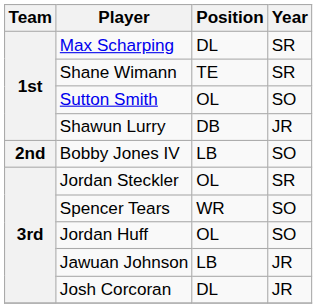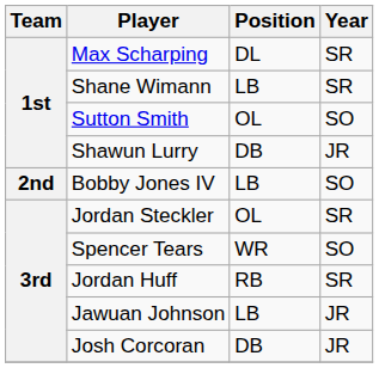 <table class="wikitable">
 <tr>
 <th>Team</th>
 <th>Player</th>
 <th>Position</th>
 <th>Year</th>
 </tr>
 <tr>
 <th rowspan="4">1st</th>
 <td><a href='#'>Max Scharping</a></td>
 <td>DL</td>
 <td>SR</td>
 </tr>
 <tr>
 <td>Shane Wimann</td>
-<td>TE</td>
+<td>LB</td>
 <td>SR</td>
 </tr>
 <tr>
 <td><a href='#'>Sutton Smith</a></td>
 <td>OL</td>
 <td>SO</td>
 </tr>
 <tr>
 <td>Shawun Lurry</td>
 <td>DB</td>
 <td>JR</td>
 </tr>
 <tr>
 <th>2nd</th>
 <td>Bobby Jones IV</td>
 <td>LB</td>
 <td>SO</td>
 </tr>
 <tr>
 <th rowspan="5">3rd</th>
 <td>Jordan Steckler</td>
 <td>OL</td>
 <td>SR</td>
 </tr>
 <tr>
 <td>Spencer Tears</td>
 <td>WR</td>
 <td>SO</td>
 </tr>
 <tr>
 <td>Jordan Huff</td>
-<td>OL</td>
-<td>SO</td>
+<td>RB</td>
+<td>SR</td>
 </tr>
 <tr>
 <td>Jawuan Johnson</td>
 <td>LB</td>
 <td>JR</td>
 </tr>
 <tr>
 <td>Josh Corcoran</td>
-<td>DL</td>
+<td>DB</td>
 <td>JR</td>
 </tr>
 <tr>
 </tr>
 </table>
